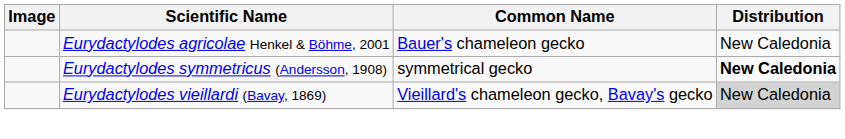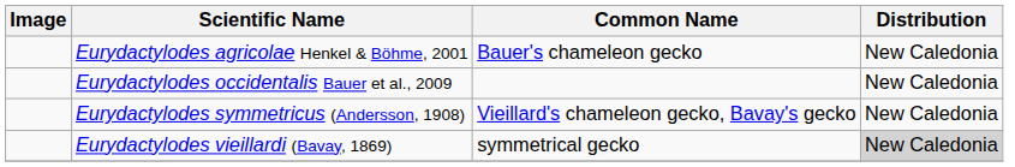 <table class="wikitable">
 <tr>
 <th>Image</th>
 <th>Scientific Name</th>
 <th>Common Name</th>
 <th>Distribution</th>
 </tr>
 <tr>
 <td></td>
 <td><em><a href='#'>Eurydactylodes agricolae</a></em> <small>Henkel & <a href='#'>Böhme</a>, 2001</small></td>
 <td><a href='#'>Bauer's</a> chameleon gecko</td>
 <td>New Caledonia</td>
 </tr>
 <tr>
 <td></td>
+<td><em><a href='#'>Eurydactylodes occidentalis</a></em> <small><a href='#'>Bauer</a> et al., 2009</small></td>
+<td></td>
+<td>New Caledonia</td>
+</tr>
+<tr>
+<td></td>
 <td><em><a href='#'>Eurydactylodes symmetricus</a></em> <small>(<a href='#'>Andersson</a>, 1908)</small></td>
-<td>symmetrical gecko</td>
-<td><strong>New Caledonia</strong></td>
+<td><a href='#'>Vieillard's</a> chameleon gecko, <a href='#'>Bavay's</a> gecko</td>
+<td>New Caledonia</td>
 </tr>
 <tr>
 <td></td>
 <td><em><a href='#'>Eurydactylodes vieillardi</a></em> <small>(<a href='#'>Bavay</a>, 1869)</small></td>
-<td><a href='#'>Vieillard's</a> chameleon gecko, <a href='#'>Bavay's</a> gecko</td>
+<td>symmetrical gecko</td>
 <td style="background: lightgrey;">New Caledonia</td>
 </tr>
 <tr>
 </tr>
 </table>
